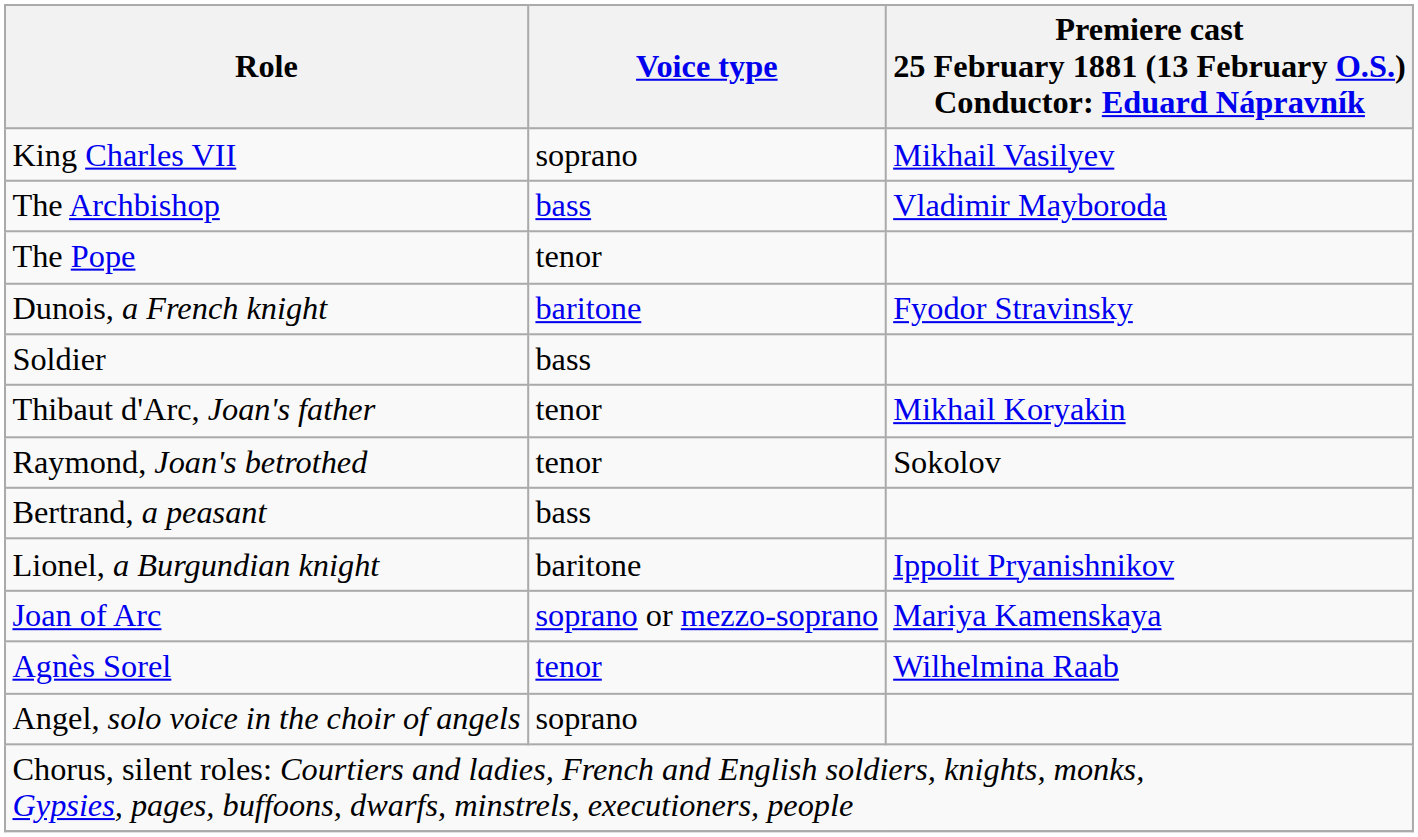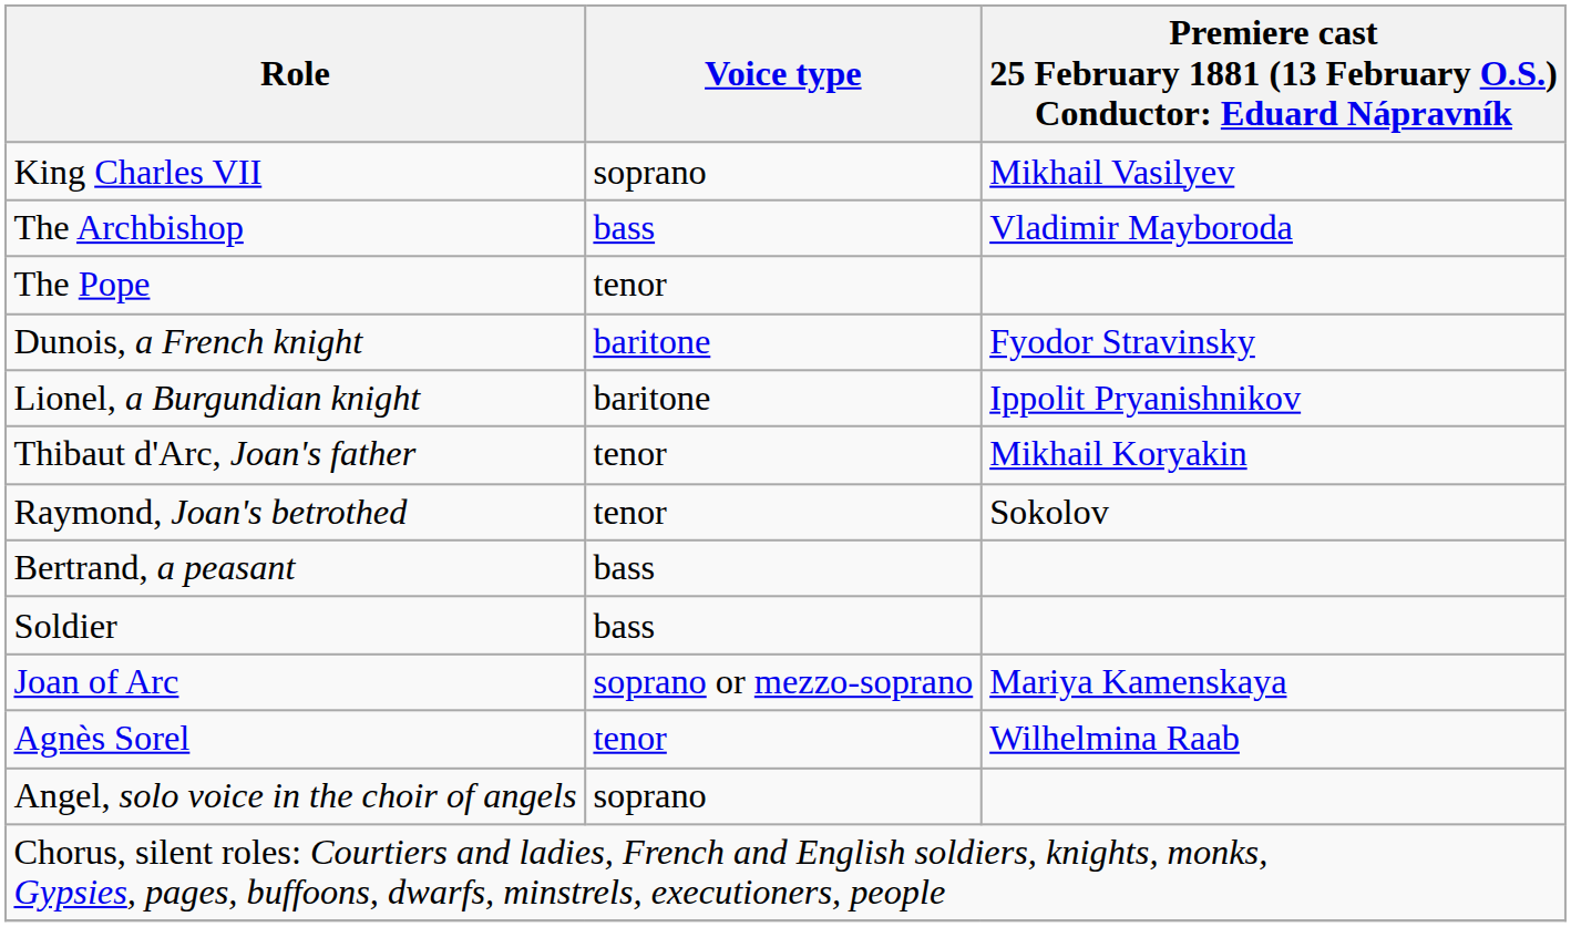 <table class="wikitable">
 <tr>
 <th>Role</th>
 <th><a href='#'>Voice type</a></th>
 <th>Premiere cast<br>25 February 1881 (13 February <a href='#'>O.S.</a>)<br>Conductor: <a href='#'>Eduard Nápravník</a></th>
 </tr>
 <tr>
 <td>King <a href='#'>Charles VII</a></td>
 <td>soprano</td>
 <td><a href='#'>Mikhail Vasilyev</a></td>
 </tr>
 <tr>
 <td>The <a href='#'>Archbishop</a></td>
 <td><a href='#'>bass</a></td>
 <td><a href='#'>Vladimir Mayboroda</a></td>
 </tr>
 <tr>
 <td>The <a href='#'>Pope</a></td>
 <td>tenor</td>
 <td></td>
 </tr>
 <tr>
 <td>Dunois, <em>a French knight</em></td>
 <td><a href='#'>baritone</a></td>
 <td><a href='#'>Fyodor Stravinsky</a></td>
 </tr>
 <tr>
-<td>Soldier</td>
-<td>bass</td>
-<td></td>
+<td>Lionel, <em>a Burgundian knight</em></td>
+<td>baritone</td>
+<td><a href='#'>Ippolit Pryanishnikov</a></td>
 </tr>
 <tr>
 <td>Thibaut d'Arc, <em>Joan's father</em></td>
 <td>tenor</td>
 <td><a href='#'>Mikhail Koryakin</a></td>
 </tr>
 <tr>
 <td>Raymond, <em>Joan's betrothed</em></td>
 <td>tenor</td>
 <td>Sokolov</td>
 </tr>
 <tr>
 <td>Bertrand, <em>a peasant</em></td>
 <td>bass</td>
 <td></td>
 </tr>
 <tr>
-<td>Lionel, <em>a Burgundian knight</em></td>
-<td>baritone</td>
-<td><a href='#'>Ippolit Pryanishnikov</a></td>
+<td>Soldier</td>
+<td>bass</td>
+<td></td>
 </tr>
 <tr>
 <td><a href='#'>Joan of Arc</a></td>
 <td><a href='#'>soprano</a> or <a href='#'>mezzo-soprano</a></td>
 <td><a href='#'>Mariya Kamenskaya</a></td>
 </tr>
 <tr>
 <td><a href='#'>Agnès Sorel</a></td>
 <td><a href='#'>tenor</a></td>
 <td><a href='#'>Wilhelmina Raab</a></td>
 </tr>
 <tr>
 <td>Angel, <em>solo voice in the choir of angels</em></td>
 <td>soprano</td>
 <td></td>
 </tr>
 <tr>
 <td colspan="3">Chorus, silent roles: <em>Courtiers and ladies, French and English soldiers, knights, monks,<br><a href='#'>Gypsies</a>, pages, buffoons, dwarfs, minstrels, executioners, people</em></td>
 </tr>
 <tr>
 </tr>
 </table>
